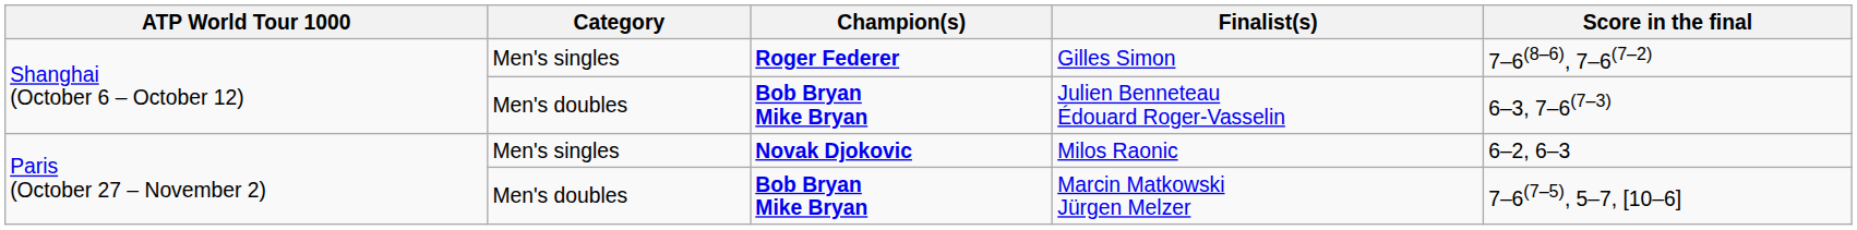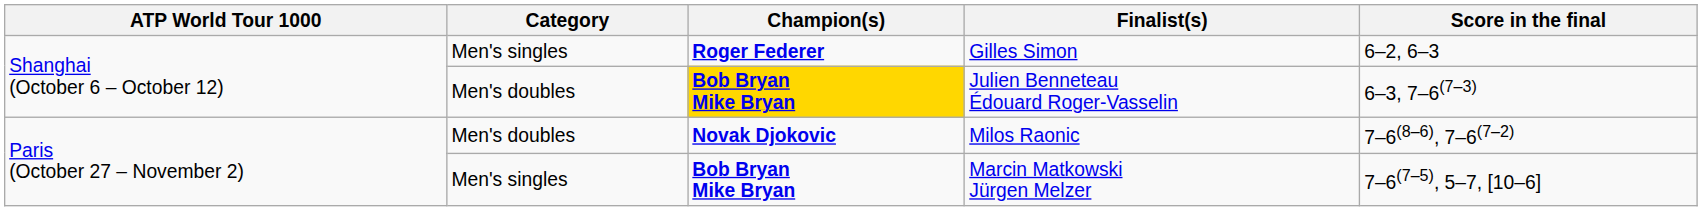 <table class="wikitable"  style="font-size:90%; width:100%;">
 <tr>
 <th>ATP World Tour 1000</th>
 <th>Category</th>
 <th>Champion(s)</th>
 <th>Finalist(s)</th>
 <th>Score in the final</th>
 </tr>
 <tr>
 <td rowspan="2"><a href='#'>Shanghai</a><br>(October 6 – October 12)</td>
 <td>Men's singles</td>
 <td> <strong><a href='#'>Roger Federer</a></strong></td>
 <td> <a href='#'>Gilles Simon</a></td>
-<td>7–6<sup>(8–6)</sup>, 7–6<sup>(7–2)</sup></td>
+<td>6–2, 6–3</td>
 </tr>
 <tr>
 <td>Men's doubles</td>
-<td> <strong><a href='#'>Bob Bryan</a></strong> <br> <strong><a href='#'>Mike Bryan</a></strong></td>
+<td style="background: gold;"> <strong><a href='#'>Bob Bryan</a></strong> <br> <strong><a href='#'>Mike Bryan</a></strong></td>
 <td> <a href='#'>Julien Benneteau</a> <br> <a href='#'>Édouard Roger-Vasselin</a></td>
 <td>6–3, 7–6<sup>(7–3)</sup></td>
 </tr>
 <tr>
 <td rowspan="2"><a href='#'>Paris</a><br>(October 27 – November 2)</td>
-<td>Men's singles</td>
+<td>Men's doubles</td>
 <td> <strong><a href='#'>Novak Djokovic</a></strong></td>
 <td> <a href='#'>Milos Raonic</a></td>
-<td>6–2, 6–3</td>
+<td>7–6<sup>(8–6)</sup>, 7–6<sup>(7–2)</sup></td>
 </tr>
 <tr>
-<td>Men's doubles</td>
+<td>Men's singles</td>
 <td> <strong><a href='#'>Bob Bryan</a></strong> <br> <strong><a href='#'>Mike Bryan</a></strong></td>
 <td> <a href='#'>Marcin Matkowski</a>  <br> <a href='#'>Jürgen Melzer</a></td>
 <td>7–6<sup>(7–5)</sup>, 5–7, [10–6]</td>
 </tr>
 </table>
